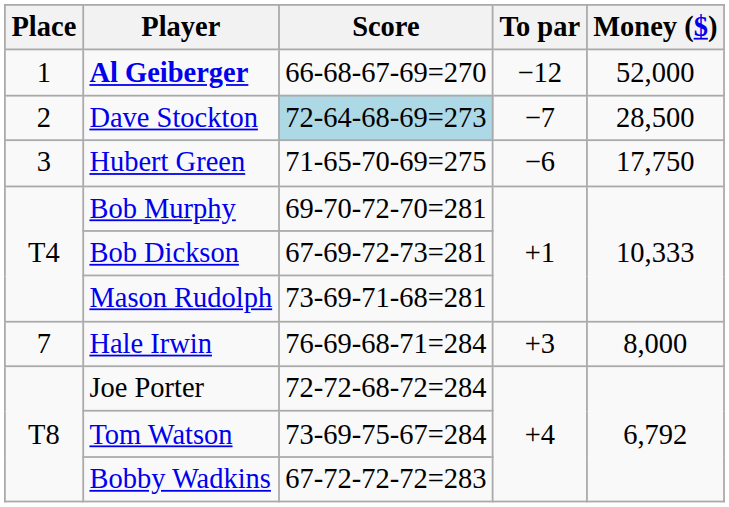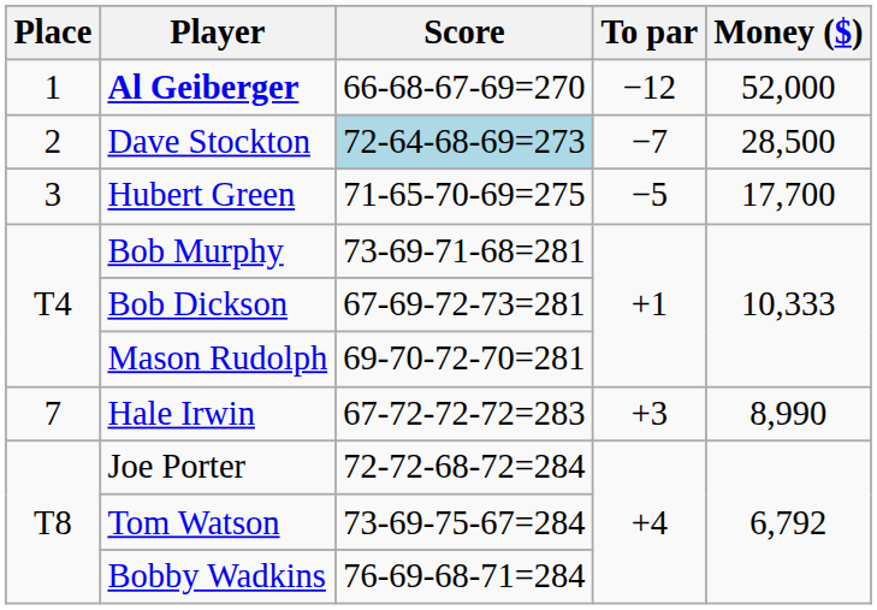 <table class="wikitable">
 <tr>
 <th>Place</th>
 <th>Player</th>
 <th>Score</th>
 <th>To par</th>
 <th>Money (<a href='#'>$</a>)</th>
 </tr>
 <tr>
 <td align=center>1</td>
 <td> <strong><a href='#'>Al Geiberger</a></strong></td>
 <td align=center>66-68-67-69=270</td>
 <td align=center>−12</td>
 <td align=center>52,000</td>
 </tr>
 <tr>
 <td align=center>2</td>
 <td> <a href='#'>Dave Stockton</a></td>
 <td align=center style="background: lightblue;">72-64-68-69=273</td>
 <td align=center>−7</td>
 <td align=center>28,500</td>
 </tr>
 <tr>
 <td align=center>3</td>
 <td> <a href='#'>Hubert Green</a></td>
 <td align=center>71-65-70-69=275</td>
-<td align=center>−6</td>
-<td align=center>17,750</td>
+<td align=center>−5</td>
+<td align=center>17,700</td>
 </tr>
 <tr>
 <td rowspan=3 align=center>T4</td>
 <td> <a href='#'>Bob Murphy</a></td>
-<td align=center>69-70-72-70=281</td>
+<td align=center>73-69-71-68=281</td>
 <td rowspan=3 align=center>+1</td>
 <td rowspan=3 align=center>10,333</td>
 </tr>
 <tr>
 <td> <a href='#'>Bob Dickson</a></td>
 <td align=center>67-69-72-73=281</td>
 </tr>
 <tr>
 <td> <a href='#'>Mason Rudolph</a></td>
-<td align=center>73-69-71-68=281</td>
+<td align=center>69-70-72-70=281</td>
 </tr>
 <tr>
 <td align=center>7</td>
 <td> <a href='#'>Hale Irwin</a></td>
-<td align=center>76-69-68-71=284</td>
+<td align=center>67-72-72-72=283</td>
 <td align=center>+3</td>
-<td align=center>8,000</td>
+<td align=center>8,990</td>
 </tr>
 <tr>
 <td rowspan=3 align=center>T8</td>
 <td> Joe Porter</td>
 <td align=center>72-72-68-72=284</td>
 <td rowspan=3 align=center>+4</td>
 <td rowspan=3 align=center>6,792</td>
 </tr>
 <tr>
 <td> <a href='#'>Tom Watson</a></td>
 <td align=center>73-69-75-67=284</td>
 </tr>
 <tr>
 <td> <a href='#'>Bobby Wadkins</a></td>
-<td align=center>67-72-72-72=283</td>
+<td align=center>76-69-68-71=284</td>
 </tr>
 </table>
